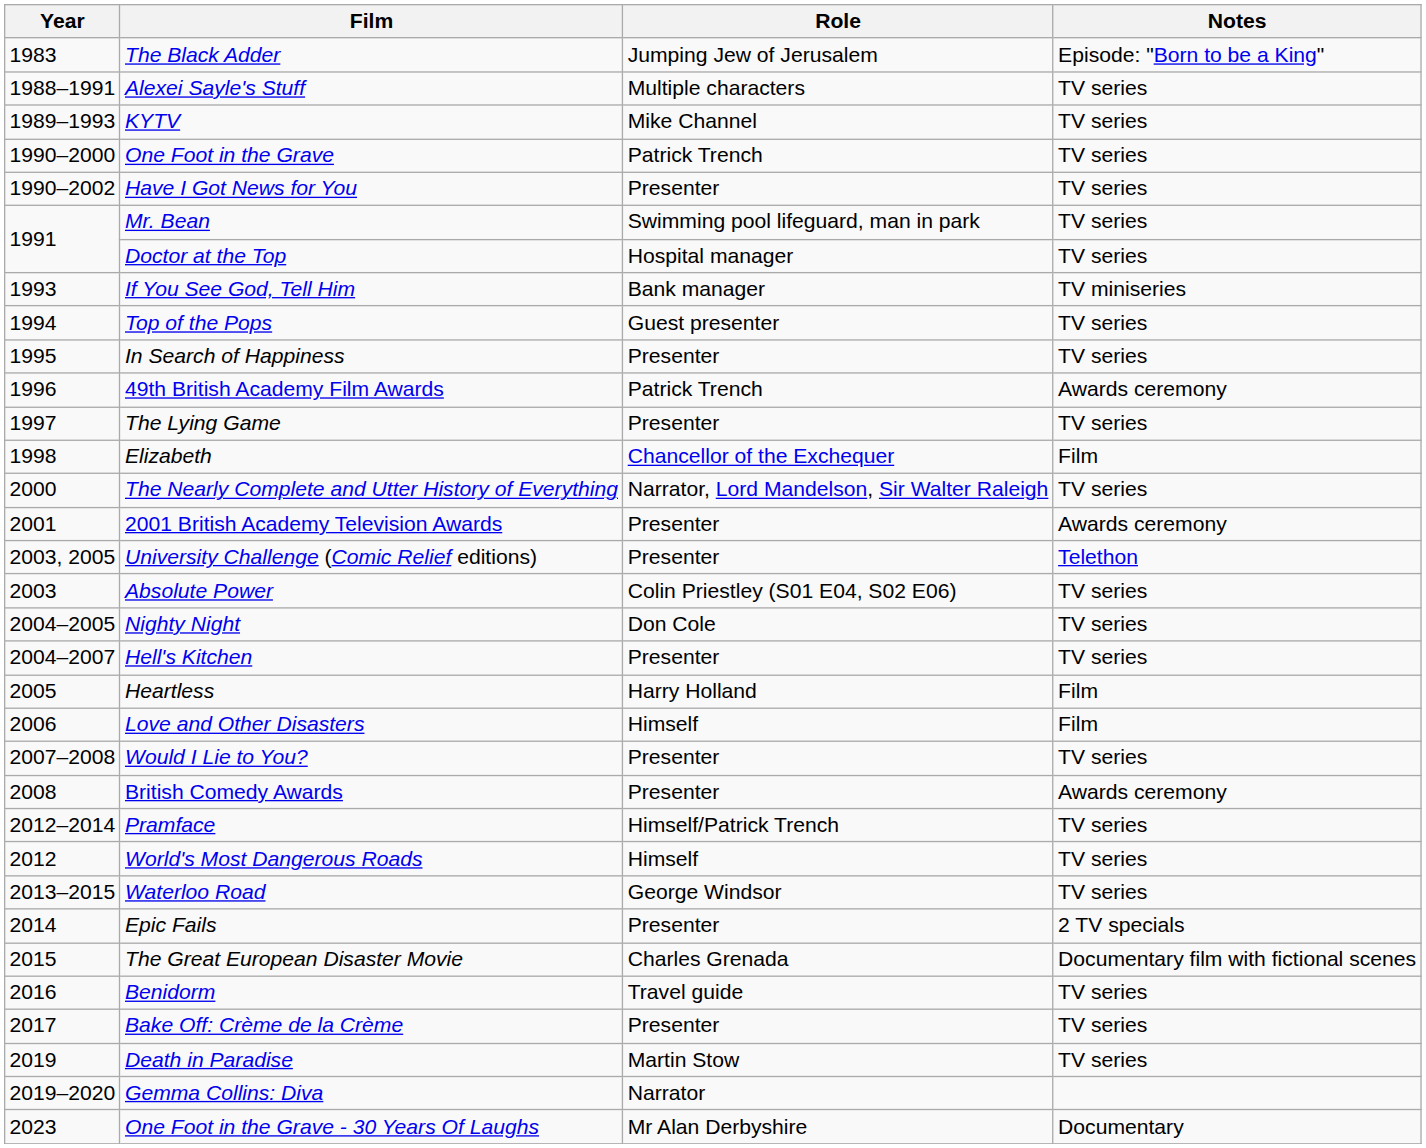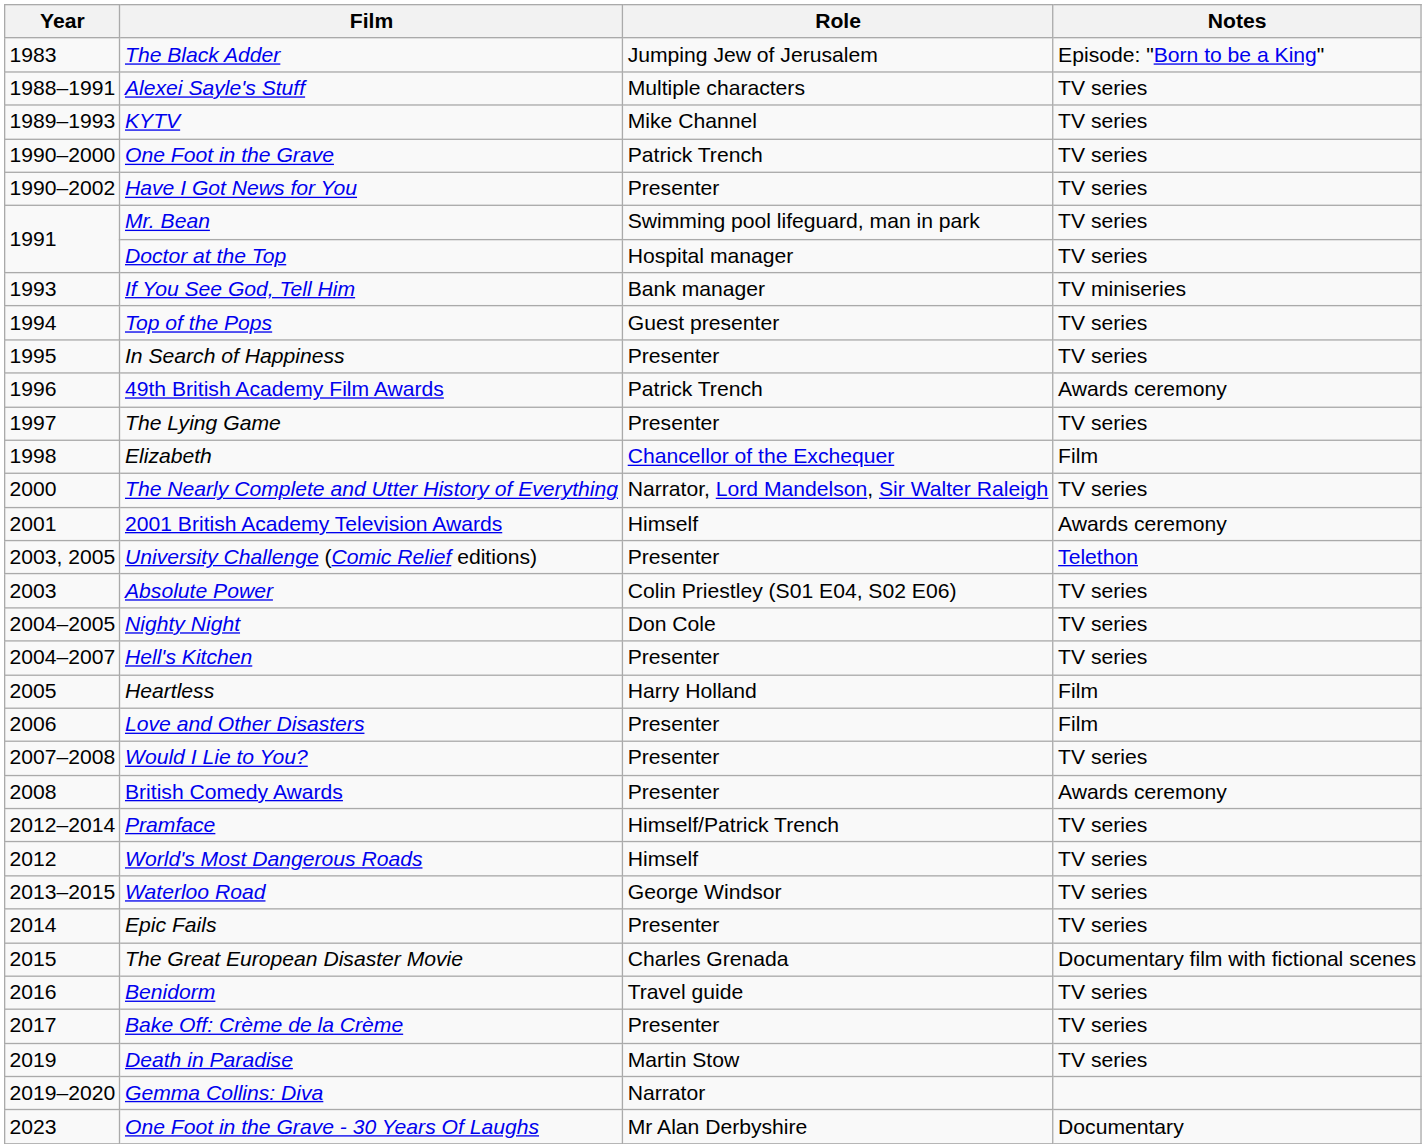 <table class="wikitable">
 <tr>
 <th>Year</th>
 <th>Film</th>
 <th>Role</th>
 <th>Notes</th>
 </tr>
 <tr>
 <td>1983</td>
 <td><em><a href='#'>The Black Adder</a></em></td>
 <td>Jumping Jew of Jerusalem</td>
 <td>Episode: "<a href='#'>Born to be a King</a>"</td>
 </tr>
 <tr>
 <td>1988–1991</td>
 <td><em><a href='#'>Alexei Sayle's Stuff</a></em></td>
 <td>Multiple characters</td>
 <td>TV series</td>
 </tr>
 <tr>
 <td>1989–1993</td>
 <td><em><a href='#'>KYTV</a></em></td>
 <td>Mike Channel</td>
 <td>TV series</td>
 </tr>
 <tr>
 <td>1990–2000</td>
 <td><em><a href='#'>One Foot in the Grave</a></em></td>
 <td>Patrick Trench</td>
 <td>TV series</td>
 </tr>
 <tr>
 <td>1990–2002</td>
 <td><em><a href='#'>Have I Got News for You</a></em></td>
 <td>Presenter</td>
 <td>TV series</td>
 </tr>
 <tr>
 <td rowspan="2">1991</td>
 <td><em><a href='#'>Mr. Bean</a></em></td>
 <td>Swimming pool lifeguard, man in park</td>
 <td>TV series</td>
 </tr>
 <tr>
 <td><em><a href='#'>Doctor at the Top</a></em></td>
 <td>Hospital manager</td>
 <td>TV series</td>
 </tr>
 <tr>
 <td>1993</td>
 <td><em><a href='#'>If You See God, Tell Him</a></em></td>
 <td>Bank manager</td>
 <td>TV miniseries</td>
 </tr>
 <tr>
 <td>1994</td>
 <td><em><a href='#'>Top of the Pops</a></em></td>
 <td>Guest presenter</td>
 <td>TV series</td>
 </tr>
 <tr>
 <td>1995</td>
 <td><em>In Search of Happiness</em></td>
 <td>Presenter</td>
 <td>TV series</td>
 </tr>
 <tr>
 <td>1996</td>
 <td><a href='#'>49th British Academy Film Awards</a></td>
 <td>Patrick Trench</td>
 <td>Awards ceremony</td>
 </tr>
 <tr>
 <td>1997</td>
 <td><em>The Lying Game</em></td>
 <td>Presenter</td>
 <td>TV series</td>
 </tr>
 <tr>
 <td>1998</td>
 <td><em>Elizabeth</em></td>
 <td><a href='#'>Chancellor of the Exchequer</a></td>
 <td>Film</td>
 </tr>
 <tr>
 <td>2000</td>
 <td><em><a href='#'>The Nearly Complete and Utter History of Everything</a></em></td>
 <td>Narrator, <a href='#'>Lord Mandelson</a>, <a href='#'>Sir Walter Raleigh</a></td>
 <td>TV series</td>
 </tr>
 <tr>
 <td>2001</td>
 <td><a href='#'>2001 British Academy Television Awards</a></td>
-<td>Presenter</td>
+<td>Himself</td>
 <td>Awards ceremony</td>
 </tr>
 <tr>
 <td>2003, 2005</td>
 <td><em><a href='#'>University Challenge</a></em> (<em><a href='#'>Comic Relief</a></em> editions)</td>
 <td>Presenter</td>
 <td><a href='#'>Telethon</a></td>
 </tr>
 <tr>
 <td>2003</td>
 <td><em><a href='#'>Absolute Power</a></em></td>
 <td>Colin Priestley (S01 E04, S02 E06)</td>
 <td>TV series</td>
 </tr>
 <tr>
 <td>2004–2005</td>
 <td><em><a href='#'>Nighty Night</a></em></td>
 <td>Don Cole</td>
 <td>TV series</td>
 </tr>
 <tr>
 <td>2004–2007</td>
 <td><em><a href='#'>Hell's Kitchen</a></em></td>
 <td>Presenter</td>
 <td>TV series</td>
 </tr>
 <tr>
 <td>2005</td>
 <td><em>Heartless</em></td>
 <td>Harry Holland</td>
 <td>Film</td>
 </tr>
 <tr>
 <td>2006</td>
 <td><em><a href='#'>Love and Other Disasters</a></em></td>
-<td>Himself</td>
+<td>Presenter</td>
 <td>Film</td>
 </tr>
 <tr>
 <td>2007–2008</td>
 <td><em><a href='#'>Would I Lie to You?</a></em></td>
 <td>Presenter</td>
 <td>TV series</td>
 </tr>
 <tr>
 <td>2008</td>
 <td><a href='#'>British Comedy Awards</a></td>
 <td>Presenter</td>
 <td>Awards ceremony</td>
 </tr>
 <tr>
 <td>2012–2014</td>
 <td><em><a href='#'>Pramface</a></em></td>
 <td>Himself/Patrick Trench</td>
 <td>TV series</td>
 </tr>
 <tr>
 <td>2012</td>
 <td><em><a href='#'>World's Most Dangerous Roads</a></em></td>
 <td>Himself</td>
 <td>TV series</td>
 </tr>
 <tr>
 <td>2013–2015</td>
 <td><em><a href='#'>Waterloo Road</a></em></td>
 <td>George Windsor</td>
 <td>TV series</td>
 </tr>
 <tr>
 <td>2014</td>
 <td><em>Epic Fails</em></td>
 <td>Presenter</td>
-<td>2 TV specials</td>
+<td>TV series</td>
 </tr>
 <tr>
 <td>2015</td>
 <td><em>The Great European Disaster Movie</em></td>
 <td>Charles Grenada</td>
 <td>Documentary film with fictional scenes</td>
 </tr>
 <tr>
 <td>2016</td>
 <td><em><a href='#'>Benidorm</a></em></td>
 <td>Travel guide</td>
 <td>TV series</td>
 </tr>
 <tr>
 <td>2017</td>
 <td><em><a href='#'>Bake Off: Crème de la Crème</a></em></td>
 <td>Presenter</td>
 <td>TV series</td>
 </tr>
 <tr>
 <td>2019</td>
 <td><em><a href='#'>Death in Paradise</a></em></td>
 <td>Martin Stow</td>
 <td>TV series</td>
 </tr>
 <tr>
 <td>2019–2020</td>
 <td><em><a href='#'>Gemma Collins: Diva</a></em></td>
 <td>Narrator</td>
 <td></td>
 </tr>
 <tr>
 <td>2023</td>
 <td><em><a href='#'>One Foot in the Grave - 30 Years Of Laughs</a></em></td>
 <td>Mr Alan Derbyshire</td>
 <td>Documentary</td>
 </tr>
 </table>
